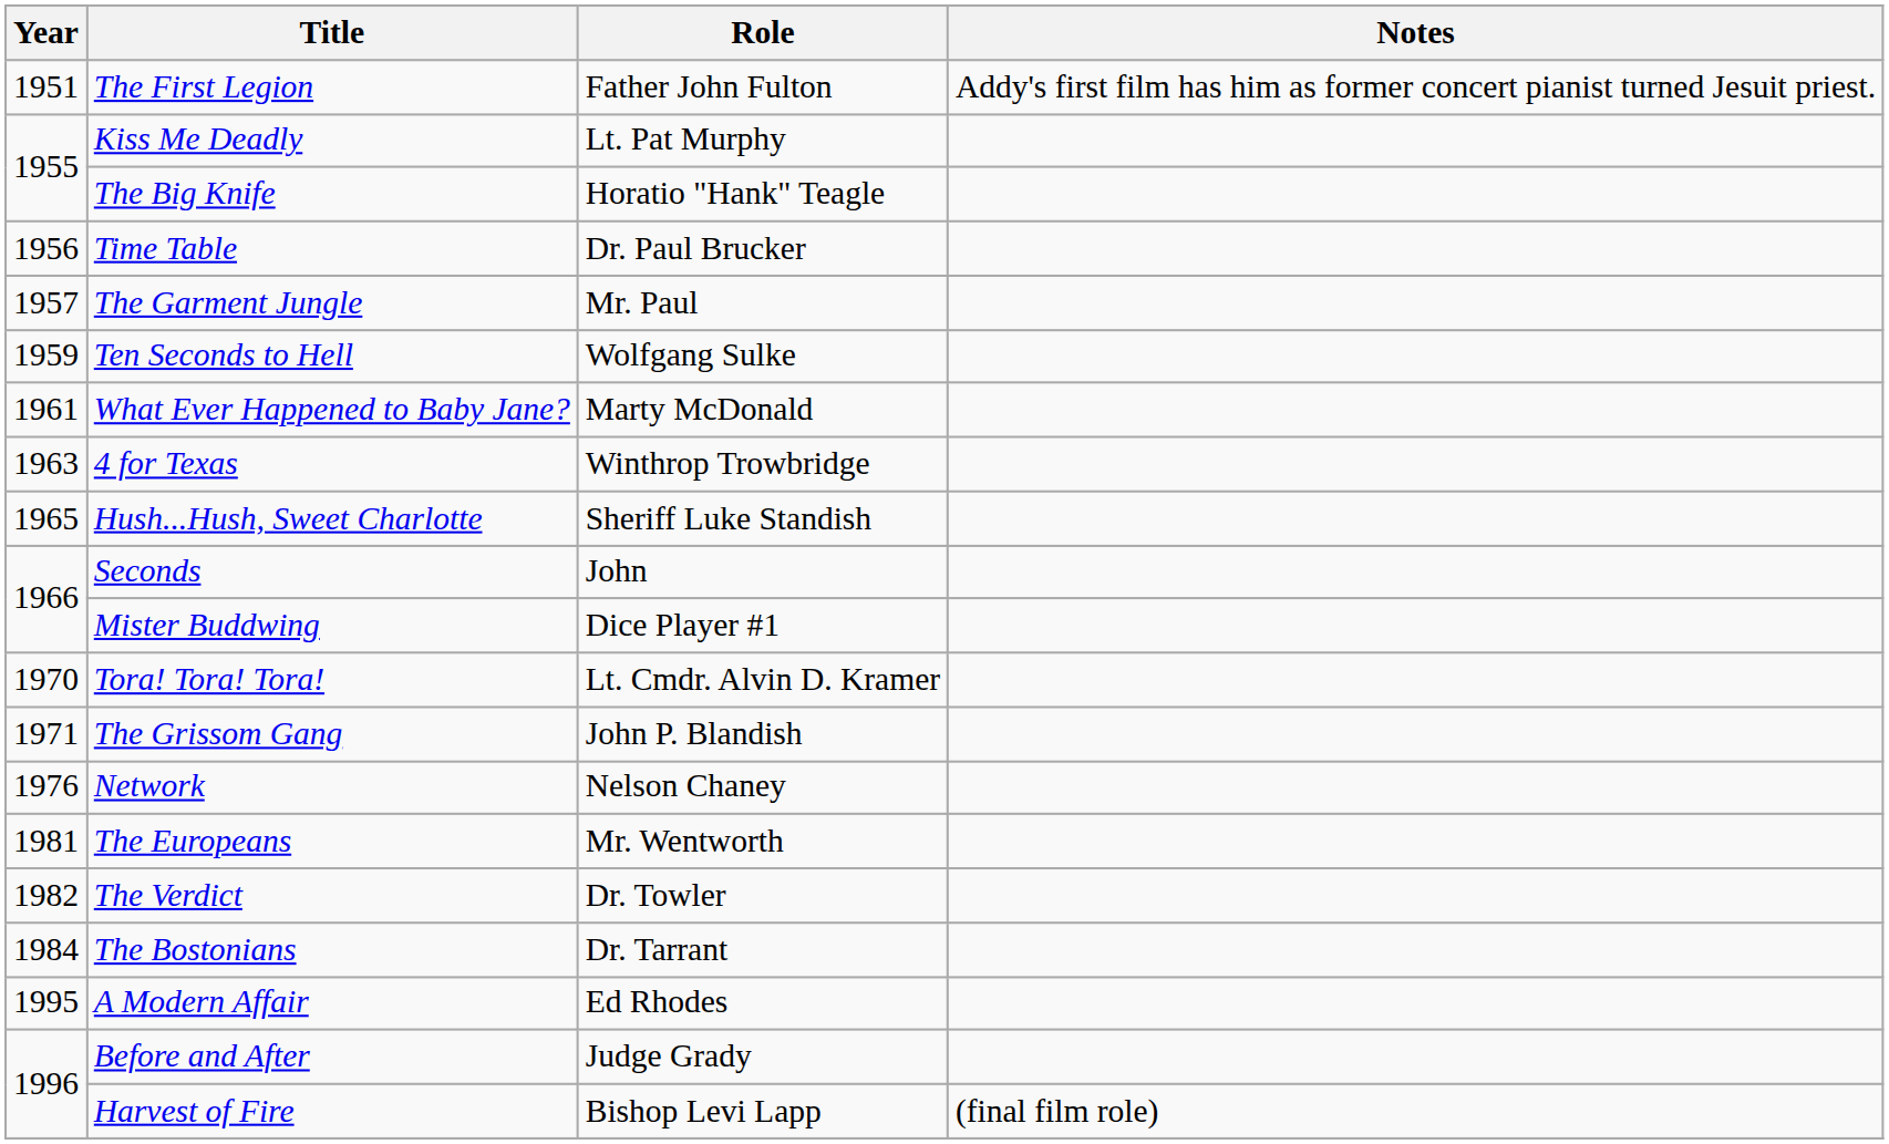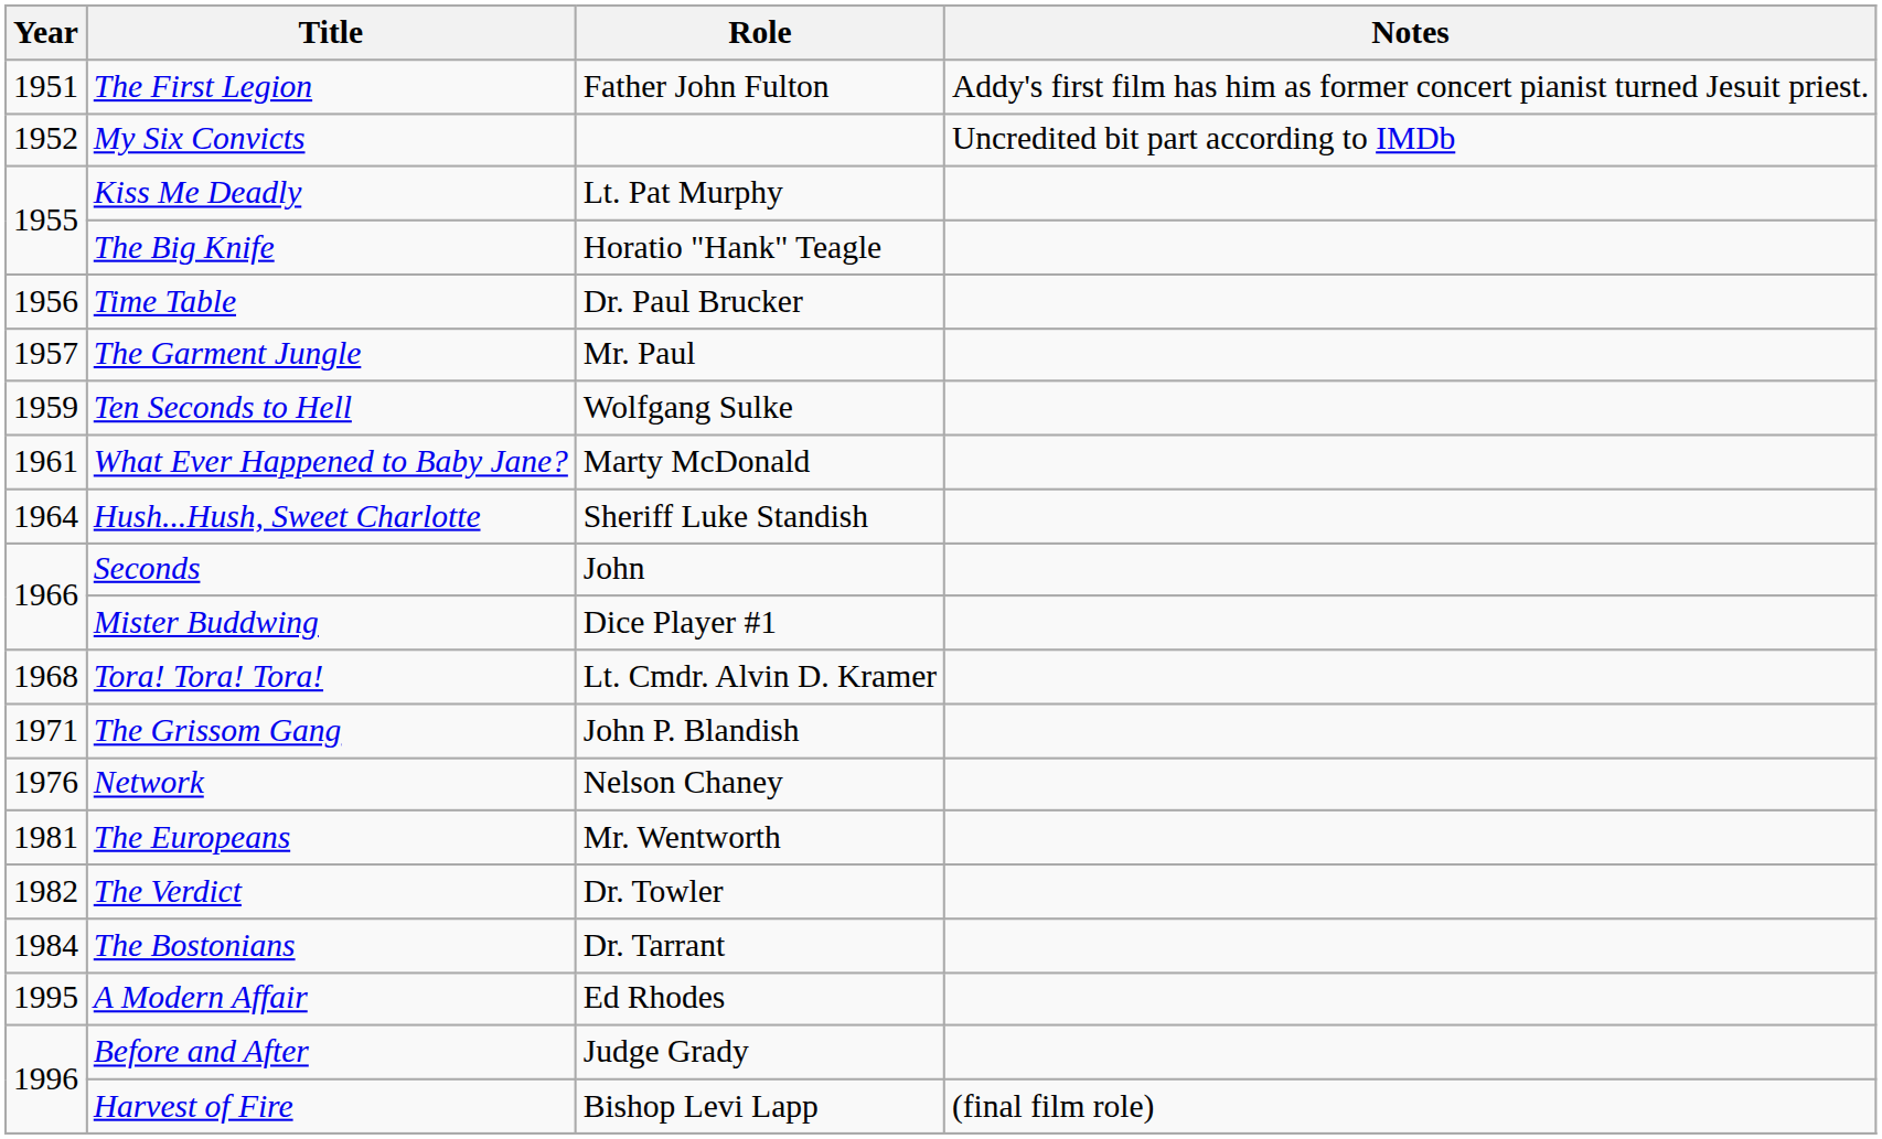 <table class="wikitable sortable plainrowheaders" style="font-size: 90%">
 <tr>
 <th scope="col">Year</th>
 <th scope="col">Title</th>
 <th scope="col">Role</th>
 <th scope="col">Notes</th>
 </tr>
 <tr>
 <td>1951</td>
 <td><em><a href='#'>The First Legion</a></em></td>
 <td>Father John Fulton</td>
 <td>Addy's first film has him as former concert pianist turned Jesuit priest.</td>
+</tr>
+<tr>
+<td>1952</td>
+<td><em><a href='#'>My Six Convicts</a></em></td>
+<td></td>
+<td>Uncredited bit part according to <a href='#'>IMDb</a></td>
 </tr>
 <tr>
 <td rowspan=2>1955</td>
 <td><em><a href='#'>Kiss Me Deadly</a></em></td>
 <td>Lt. Pat Murphy</td>
 <td></td>
 </tr>
 <tr>
 <td><em><a href='#'>The Big Knife</a></em></td>
 <td>Horatio "Hank" Teagle</td>
 <td></td>
 </tr>
 <tr>
 <td>1956</td>
 <td><em><a href='#'>Time Table</a></em></td>
 <td>Dr. Paul Brucker</td>
 <td></td>
 </tr>
 <tr>
 <td>1957</td>
 <td><em><a href='#'>The Garment Jungle</a></em></td>
 <td>Mr. Paul</td>
 <td></td>
 </tr>
 <tr>
 <td>1959</td>
 <td><em><a href='#'>Ten Seconds to Hell</a></em></td>
 <td>Wolfgang Sulke</td>
 <td></td>
 </tr>
 <tr>
 <td>1961</td>
 <td><em><a href='#'>What Ever Happened to Baby Jane?</a></em></td>
 <td>Marty McDonald</td>
 <td></td>
 </tr>
 <tr>
-<td>1963</td>
-<td><em><a href='#'>4 for Texas</a></em></td>
-<td>Winthrop Trowbridge</td>
-<td></td>
-</tr>
-<tr>
-<td>1965</td>
+<td>1964</td>
 <td><em><a href='#'>Hush...Hush, Sweet Charlotte</a></em></td>
 <td>Sheriff Luke Standish</td>
 <td></td>
 </tr>
 <tr>
 <td rowspan=2>1966</td>
 <td><em><a href='#'>Seconds</a></em></td>
 <td>John</td>
 <td></td>
 </tr>
 <tr>
 <td><em><a href='#'>Mister Buddwing</a></em></td>
 <td>Dice Player #1</td>
 <td></td>
 </tr>
 <tr>
-<td>1970</td>
+<td>1968</td>
 <td><em><a href='#'>Tora! Tora! Tora!</a></em></td>
 <td>Lt. Cmdr. Alvin D. Kramer</td>
 <td></td>
 </tr>
 <tr>
 <td>1971</td>
 <td><em><a href='#'>The Grissom Gang</a></em></td>
 <td>John P. Blandish</td>
 <td></td>
 </tr>
 <tr>
 <td>1976</td>
 <td><em><a href='#'>Network</a></em></td>
 <td>Nelson Chaney</td>
 <td></td>
 </tr>
 <tr>
 <td>1981</td>
 <td><em><a href='#'>The Europeans</a></em></td>
 <td>Mr. Wentworth</td>
 <td></td>
 </tr>
 <tr>
 <td>1982</td>
 <td><em><a href='#'>The Verdict</a></em></td>
 <td>Dr. Towler</td>
 <td></td>
 </tr>
 <tr>
 <td>1984</td>
 <td><em><a href='#'>The Bostonians</a></em></td>
 <td>Dr. Tarrant</td>
 <td></td>
 </tr>
 <tr>
 <td>1995</td>
 <td><em><a href='#'>A Modern Affair</a></em></td>
 <td>Ed Rhodes</td>
 <td></td>
 </tr>
 <tr>
 <td rowspan=2>1996</td>
 <td><em><a href='#'>Before and After</a></em></td>
 <td>Judge Grady</td>
 <td></td>
 </tr>
 <tr>
 <td><em><a href='#'>Harvest of Fire</a></em></td>
 <td>Bishop Levi Lapp</td>
 <td>(final film role)</td>
 </tr>
 <tr>
 </tr>
 </table>
